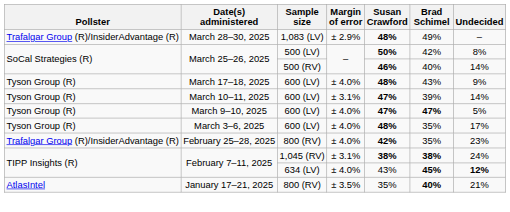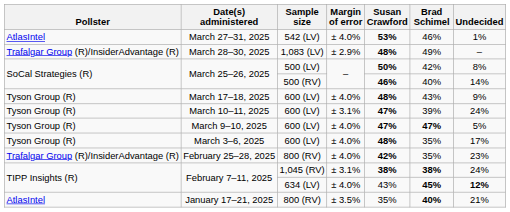 <table class="wikitable" style="font-size:90%;text-align:center;">
 <tr valign=bottom>
 <th>Pollster</th>
 <th>Date(s)<br>administered</th>
 <th>Sample<br>size</th>
 <th>Margin<br>of error</th>
 <th style="width:60px;">Susan<br>Crawford</th>
 <th style="width:60px;">Brad<br>Schimel</th>
 <th>Undecided</th>
+</tr>
+<tr>
+<td style="text-align:left;"><a href='#'>AtlasIntel</a></td>
+<td>March 27–31, 2025</td>
+<td>542 (LV)</td>
+<td>± 4.0%</td>
+<td><strong>53%</strong></td>
+<td>46%</td>
+<td>1%</td>
 </tr>
 <tr>
 <td style="text-align:left;"><a href='#'>Trafalgar Group</a> (R)/InsiderAdvantage (R)</td>
 <td>March 28–30, 2025</td>
 <td>1,083 (LV)</td>
 <td>± 2.9%</td>
 <td><strong>48%</strong></td>
 <td>49%</td>
 <td>–</td>
 </tr>
 <tr>
 <td style="text-align:left;" rowspan="2">SoCal Strategies (R)</td>
 <td rowspan="2">March 25–26, 2025</td>
 <td>500 (LV)</td>
 <td rowspan="2">–</td>
 <td><strong>50%</strong></td>
 <td>42%</td>
 <td>8%</td>
 </tr>
 <tr>
 <td>500 (RV)</td>
 <td><strong>46%</strong></td>
 <td>40%</td>
 <td>14%</td>
 </tr>
 <tr>
 <td style="text-align:left;">Tyson Group (R)</td>
 <td>March 17–18, 2025</td>
 <td>600 (LV)</td>
 <td>± 4.0%</td>
 <td><strong>48%</strong></td>
 <td>43%</td>
 <td>9%</td>
 </tr>
 <tr>
 <td style="text-align:left;">Tyson Group (R)</td>
 <td>March 10–11, 2025</td>
 <td>600 (LV)</td>
 <td>± 3.1%</td>
 <td><strong>47%</strong></td>
 <td>39%</td>
-<td>14%</td>
+<td>24%</td>
 </tr>
 <tr>
 <td style="text-align:left;">Tyson Group (R)</td>
 <td>March 9–10, 2025</td>
 <td>600 (LV)</td>
 <td>± 4.0%</td>
 <td><strong>47%</strong></td>
 <td><strong>47%</strong></td>
 <td>5%</td>
 </tr>
 <tr>
 <td style="text-align:left;">Tyson Group (R)</td>
 <td>March 3–6, 2025</td>
 <td>600 (LV)</td>
 <td>± 4.0%</td>
 <td><strong>48%</strong></td>
 <td>35%</td>
 <td>17%</td>
 </tr>
 <tr>
 <td style="text-align:left;"><a href='#'>Trafalgar Group</a> (R)/InsiderAdvantage (R)</td>
 <td>February 25–28, 2025</td>
 <td>800 (RV)</td>
 <td>± 4.0%</td>
 <td><strong>42%</strong></td>
 <td>35%</td>
 <td>23%</td>
 </tr>
 <tr>
 <td style="text-align:left;" rowspan="2">TIPP Insights (R)</td>
 <td rowspan="2">February 7–11, 2025</td>
 <td>1,045 (RV)</td>
 <td>± 3.1%</td>
 <td><strong>38%</strong></td>
 <td><strong>38%</strong></td>
 <td>24%</td>
 </tr>
 <tr>
 <td>634 (LV)</td>
 <td>± 4.0%</td>
 <td>43%</td>
 <td><strong>45%</strong></td>
 <td><strong>12%</strong></td>
 </tr>
 <tr>
 <td style="text-align:left;"><a href='#'>AtlasIntel</a></td>
 <td>January 17–21, 2025</td>
 <td>800 (RV)</td>
 <td>± 3.5%</td>
 <td>35%</td>
 <td><strong>40%</strong></td>
 <td>21%</td>
 </tr>
 </table>
